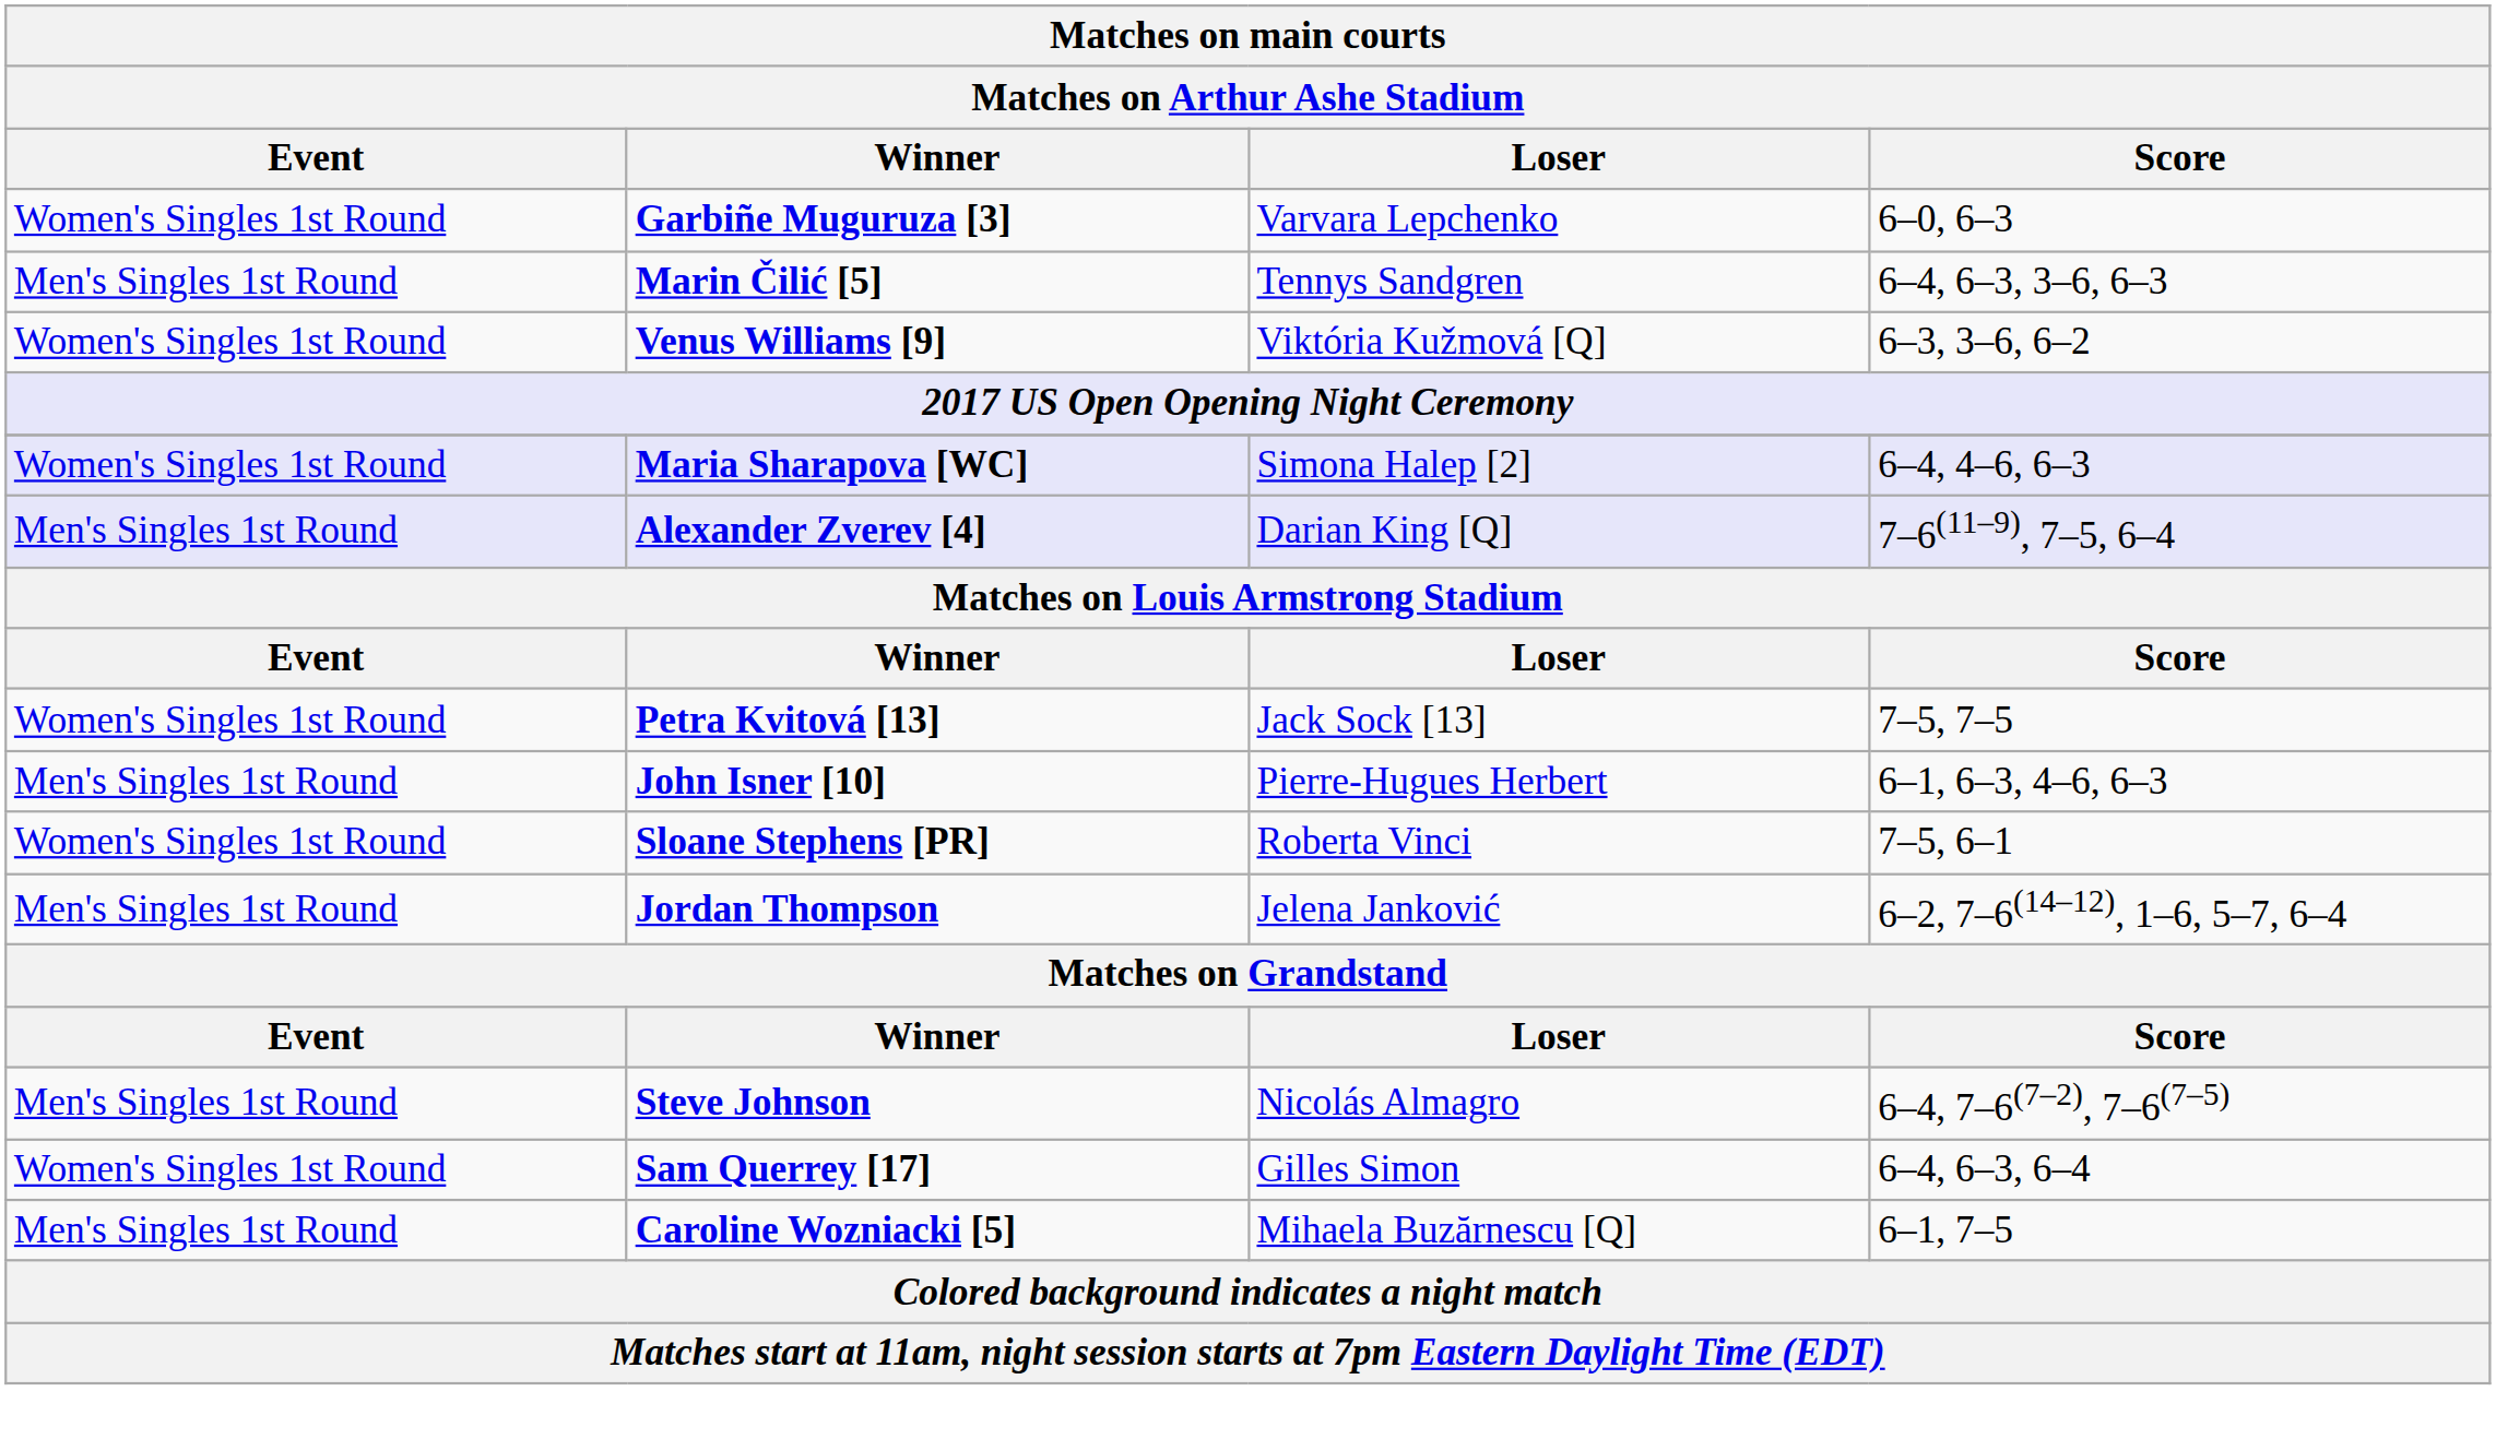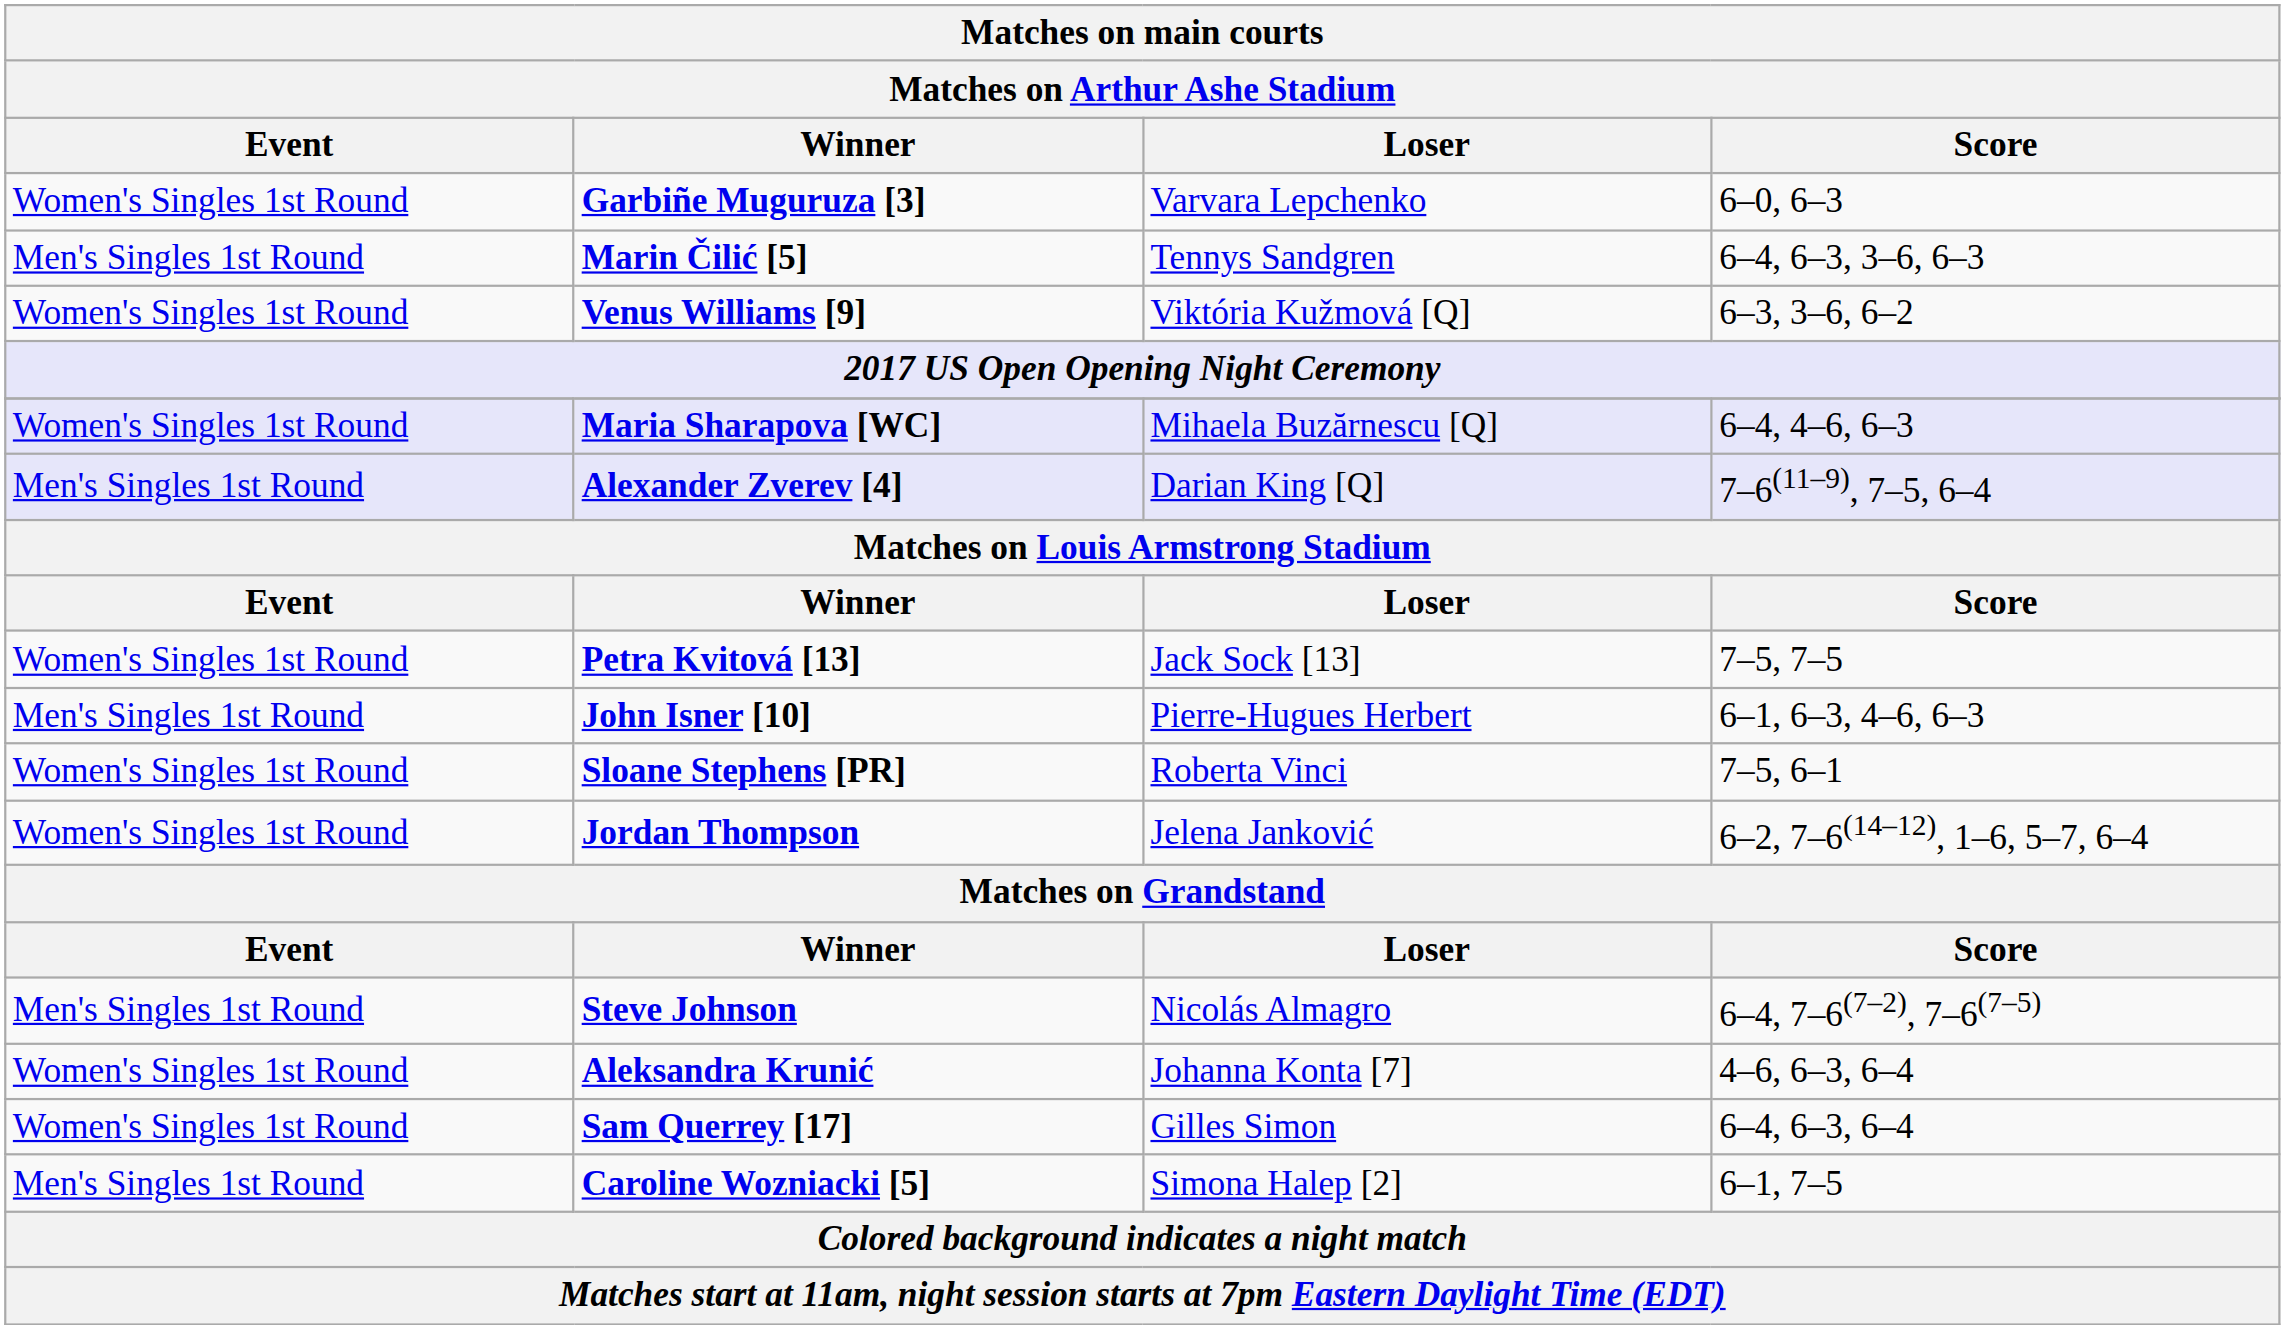 <table class="wikitable" style="margin:auto;">
 <tr>
 <th colspan="4" style="white-space:nowrap;">Matches on main courts</th>
 </tr>
 <tr>
 <th colspan="4">Matches on <a href='#'>Arthur Ashe Stadium</a></th>
 </tr>
 <tr>
 <th width=250>Event</th>
 <th width=250>Winner</th>
 <th width=250>Loser</th>
 <th width=250>Score</th>
 </tr>
 <tr>
 <td><a href='#'>Women's Singles 1st Round</a></td>
 <td><strong> <a href='#'>Garbiñe Muguruza</a> [3]</strong></td>
 <td> <a href='#'>Varvara Lepchenko</a></td>
 <td>6–0, 6–3</td>
 </tr>
 <tr>
 <td><a href='#'>Men's Singles 1st Round</a></td>
 <td> <strong><a href='#'>Marin Čilić</a> [5]</strong></td>
 <td> <a href='#'>Tennys Sandgren</a></td>
 <td>6–4, 6–3, 3–6, 6–3</td>
 </tr>
 <tr>
 <td><a href='#'>Women's Singles 1st Round</a></td>
 <td> <strong><a href='#'>Venus Williams</a> [9]</strong></td>
 <td> <a href='#'>Viktória Kužmová</a> [Q]</td>
 <td>6–3, 3–6, 6–2</td>
 </tr>
 <tr bgcolor=lavender>
 <td align="center" colspan=4><strong><em>2017 US Open Opening Night Ceremony</em></strong></td>
 </tr>
 <tr bgcolor=lavender>
 </tr>
 <tr bgcolor="lavender">
 <td><a href='#'>Women's Singles 1st Round</a></td>
 <td> <strong><a href='#'>Maria Sharapova</a> [WC]</strong></td>
-<td> <a href='#'>Simona Halep</a> [2]</td>
+<td> <a href='#'>Mihaela Buzărnescu</a> [Q]</td>
 <td>6–4, 4–6, 6–3</td>
 </tr>
 <tr bgcolor="lavender">
 <td><a href='#'>Men's Singles 1st Round</a></td>
 <td> <strong><a href='#'>Alexander Zverev</a> [4]</strong></td>
 <td> <a href='#'>Darian King</a> [Q]</td>
 <td>7–6<sup>(11–9)</sup>, 7–5, 6–4</td>
 </tr>
 <tr>
 <th colspan="4">Matches on <a href='#'>Louis Armstrong Stadium</a></th>
 </tr>
 <tr>
 <th width=250>Event</th>
 <th width=250>Winner</th>
 <th width=250>Loser</th>
 <th width=250>Score</th>
 </tr>
 <tr>
 <td><a href='#'>Women's Singles 1st Round</a></td>
 <td><strong> <a href='#'>Petra Kvitová</a> [13]</strong></td>
 <td> <a href='#'>Jack Sock</a> [13]</td>
 <td>7–5, 7–5</td>
 </tr>
 <tr>
 <td><a href='#'>Men's Singles 1st Round</a></td>
 <td> <strong><a href='#'>John Isner</a> [10]</strong></td>
 <td> <a href='#'>Pierre-Hugues Herbert</a></td>
 <td>6–1, 6–3, 4–6, 6–3</td>
 </tr>
 <tr>
 <td><a href='#'>Women's Singles 1st Round</a></td>
 <td> <strong><a href='#'>Sloane Stephens</a> [PR]</strong></td>
 <td> <a href='#'>Roberta Vinci</a></td>
 <td>7–5, 6–1</td>
 </tr>
 <tr>
-<td><a href='#'>Men's Singles 1st Round</a></td>
+<td><a href='#'>Women's Singles 1st Round</a></td>
 <td> <strong><a href='#'>Jordan Thompson</a></strong></td>
 <td> <a href='#'>Jelena Janković</a></td>
 <td>6–2, 7–6<sup>(14–12)</sup>, 1–6, 5–7, 6–4</td>
 </tr>
 <tr>
 <th colspan="4">Matches on <a href='#'>Grandstand</a></th>
 </tr>
 <tr>
 <th width=250>Event</th>
 <th width=250>Winner</th>
 <th width=250>Loser</th>
 <th width=250>Score</th>
 </tr>
 <tr>
 <td><a href='#'>Men's Singles 1st Round</a></td>
 <td> <strong><a href='#'>Steve Johnson</a></strong></td>
 <td> <a href='#'>Nicolás Almagro</a></td>
 <td>6–4, 7–6<sup>(7–2)</sup>, 7–6<sup>(7–5)</sup></td>
 </tr>
 <tr>
 <td><a href='#'>Women's Singles 1st Round</a></td>
+<td> <strong><a href='#'>Aleksandra Krunić</a></strong></td>
+<td> <a href='#'>Johanna Konta</a> [7]</td>
+<td>4–6, 6–3, 6–4</td>
+</tr>
+<tr>
+<td><a href='#'>Women's Singles 1st Round</a></td>
 <td> <strong><a href='#'>Sam Querrey</a> [17]</strong></td>
 <td> <a href='#'>Gilles Simon</a></td>
 <td>6–4, 6–3, 6–4</td>
 </tr>
 <tr>
 <td><a href='#'>Men's Singles 1st Round</a></td>
 <td> <strong><a href='#'>Caroline Wozniacki</a> [5]</strong></td>
-<td> <a href='#'>Mihaela Buzărnescu</a> [Q]</td>
+<td> <a href='#'>Simona Halep</a> [2]</td>
 <td>6–1, 7–5</td>
 </tr>
 <tr>
 <th colspan=4><em>Colored background indicates a night match</em></th>
 </tr>
 <tr>
 <th colspan=4><em>Matches start at 11am, night session starts at 7pm <a href='#'>Eastern Daylight Time (EDT)</a></em></th>
 </tr>
 </table>
